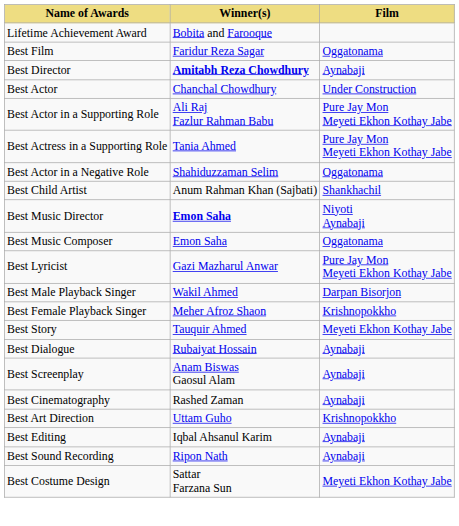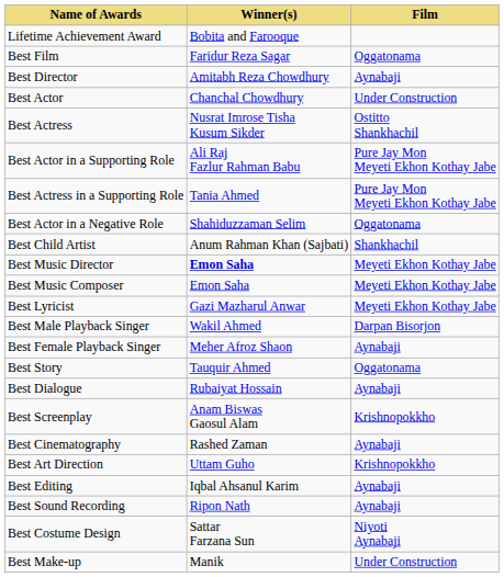 <table class="wikitable sortable collapsible">
 <tr>
 <th style="background:#EEDD82;">Name of Awards</th>
 <th style="background:#EEDD82;">Winner(s)</th>
 <th style="background:#EEDD82;">Film</th>
 </tr>
 <tr>
 <td>Lifetime Achievement Award</td>
 <td><a href='#'>Bobita</a> and <a href='#'>Farooque</a></td>
 </tr>
 <tr>
 <td>Best Film</td>
 <td><a href='#'>Faridur Reza Sagar</a></td>
 <td><a href='#'>Oggatonama</a></td>
 </tr>
 <tr>
 <td>Best Director</td>
-<td><strong><a href='#'>Amitabh Reza Chowdhury</a></strong></td>
+<td><a href='#'>Amitabh Reza Chowdhury</a></td>
 <td><a href='#'>Aynabaji</a></td>
 </tr>
 <tr>
 <td>Best Actor</td>
 <td><a href='#'>Chanchal Chowdhury</a></td>
 <td><a href='#'>Under Construction</a></td>
+</tr>
+<tr>
+<td>Best Actress</td>
+<td><a href='#'>Nusrat Imrose Tisha</a><br><a href='#'>Kusum Sikder</a></td>
+<td><a href='#'>Ostitto</a> <br><a href='#'>Shankhachil</a></td>
 </tr>
 <tr>
 <td>Best Actor in a Supporting Role</td>
 <td><a href='#'>Ali Raj</a> <br><a href='#'>Fazlur Rahman Babu</a></td>
 <td><a href='#'>Pure Jay Mon</a> <br><a href='#'>Meyeti Ekhon Kothay Jabe</a></td>
 </tr>
 <tr>
 <td>Best Actress in a Supporting Role</td>
 <td><a href='#'>Tania Ahmed</a></td>
 <td><a href='#'>Pure Jay Mon</a> <br><a href='#'>Meyeti Ekhon Kothay Jabe</a></td>
 </tr>
 <tr>
 <td>Best Actor in a Negative Role</td>
 <td><a href='#'>Shahiduzzaman Selim</a></td>
 <td><a href='#'>Oggatonama</a></td>
 </tr>
 <tr>
 <td>Best Child Artist</td>
 <td>Anum Rahman Khan (Sajbati)</td>
 <td><a href='#'>Shankhachil</a></td>
 </tr>
 <tr>
 <td>Best Music Director</td>
 <td><strong><a href='#'>Emon Saha</a></strong></td>
-<td><a href='#'>Niyoti</a> <br><a href='#'>Aynabaji</a></td>
+<td><a href='#'>Meyeti Ekhon Kothay Jabe</a></td>
 </tr>
 <tr>
 <td>Best Music Composer</td>
 <td><a href='#'>Emon Saha</a></td>
-<td><a href='#'>Oggatonama</a></td>
+<td><a href='#'>Meyeti Ekhon Kothay Jabe</a></td>
 </tr>
 <tr>
 <td>Best Lyricist</td>
 <td><a href='#'>Gazi Mazharul Anwar</a></td>
-<td><a href='#'>Pure Jay Mon</a> <br><a href='#'>Meyeti Ekhon Kothay Jabe</a></td>
+<td><a href='#'>Meyeti Ekhon Kothay Jabe</a></td>
 </tr>
 <tr>
 <td>Best Male Playback Singer</td>
 <td><a href='#'>Wakil Ahmed</a></td>
 <td><a href='#'>Darpan Bisorjon</a></td>
 </tr>
 <tr>
 <td>Best Female Playback Singer</td>
 <td><a href='#'>Meher Afroz Shaon</a></td>
-<td><a href='#'>Krishnopokkho</a></td>
+<td><a href='#'>Aynabaji</a></td>
 </tr>
 <tr>
 <td>Best Story</td>
 <td><a href='#'>Tauquir Ahmed</a></td>
-<td><a href='#'>Meyeti Ekhon Kothay Jabe</a></td>
+<td><a href='#'>Oggatonama</a></td>
 </tr>
 <tr>
 <td>Best Dialogue</td>
 <td><a href='#'>Rubaiyat Hossain</a></td>
 <td><a href='#'>Aynabaji</a></td>
 </tr>
 <tr>
 <td>Best Screenplay</td>
 <td><a href='#'>Anam Biswas</a>  <br> Gaosul Alam</td>
-<td><a href='#'>Aynabaji</a></td>
+<td><a href='#'>Krishnopokkho</a></td>
 </tr>
 <tr>
 <td>Best Cinematography</td>
 <td>Rashed Zaman</td>
 <td><a href='#'>Aynabaji</a></td>
 </tr>
 <tr>
 <td>Best Art Direction</td>
 <td><a href='#'>Uttam Guho</a></td>
 <td><a href='#'>Krishnopokkho</a></td>
 </tr>
 <tr>
 <td>Best Editing</td>
 <td>Iqbal Ahsanul Karim</td>
 <td><a href='#'>Aynabaji</a></td>
 </tr>
 <tr>
 <td>Best Sound Recording</td>
 <td><a href='#'>Ripon Nath</a></td>
 <td><a href='#'>Aynabaji</a></td>
 </tr>
 <tr>
 <td>Best Costume Design</td>
 <td>Sattar  <br>Farzana Sun</td>
-<td><a href='#'>Meyeti Ekhon Kothay Jabe</a></td>
+<td><a href='#'>Niyoti</a> <br><a href='#'>Aynabaji</a></td>
+</tr>
+<tr>
+<td>Best Make-up</td>
+<td>Manik</td>
+<td><a href='#'>Under Construction</a></td>
 </tr>
 </table>
